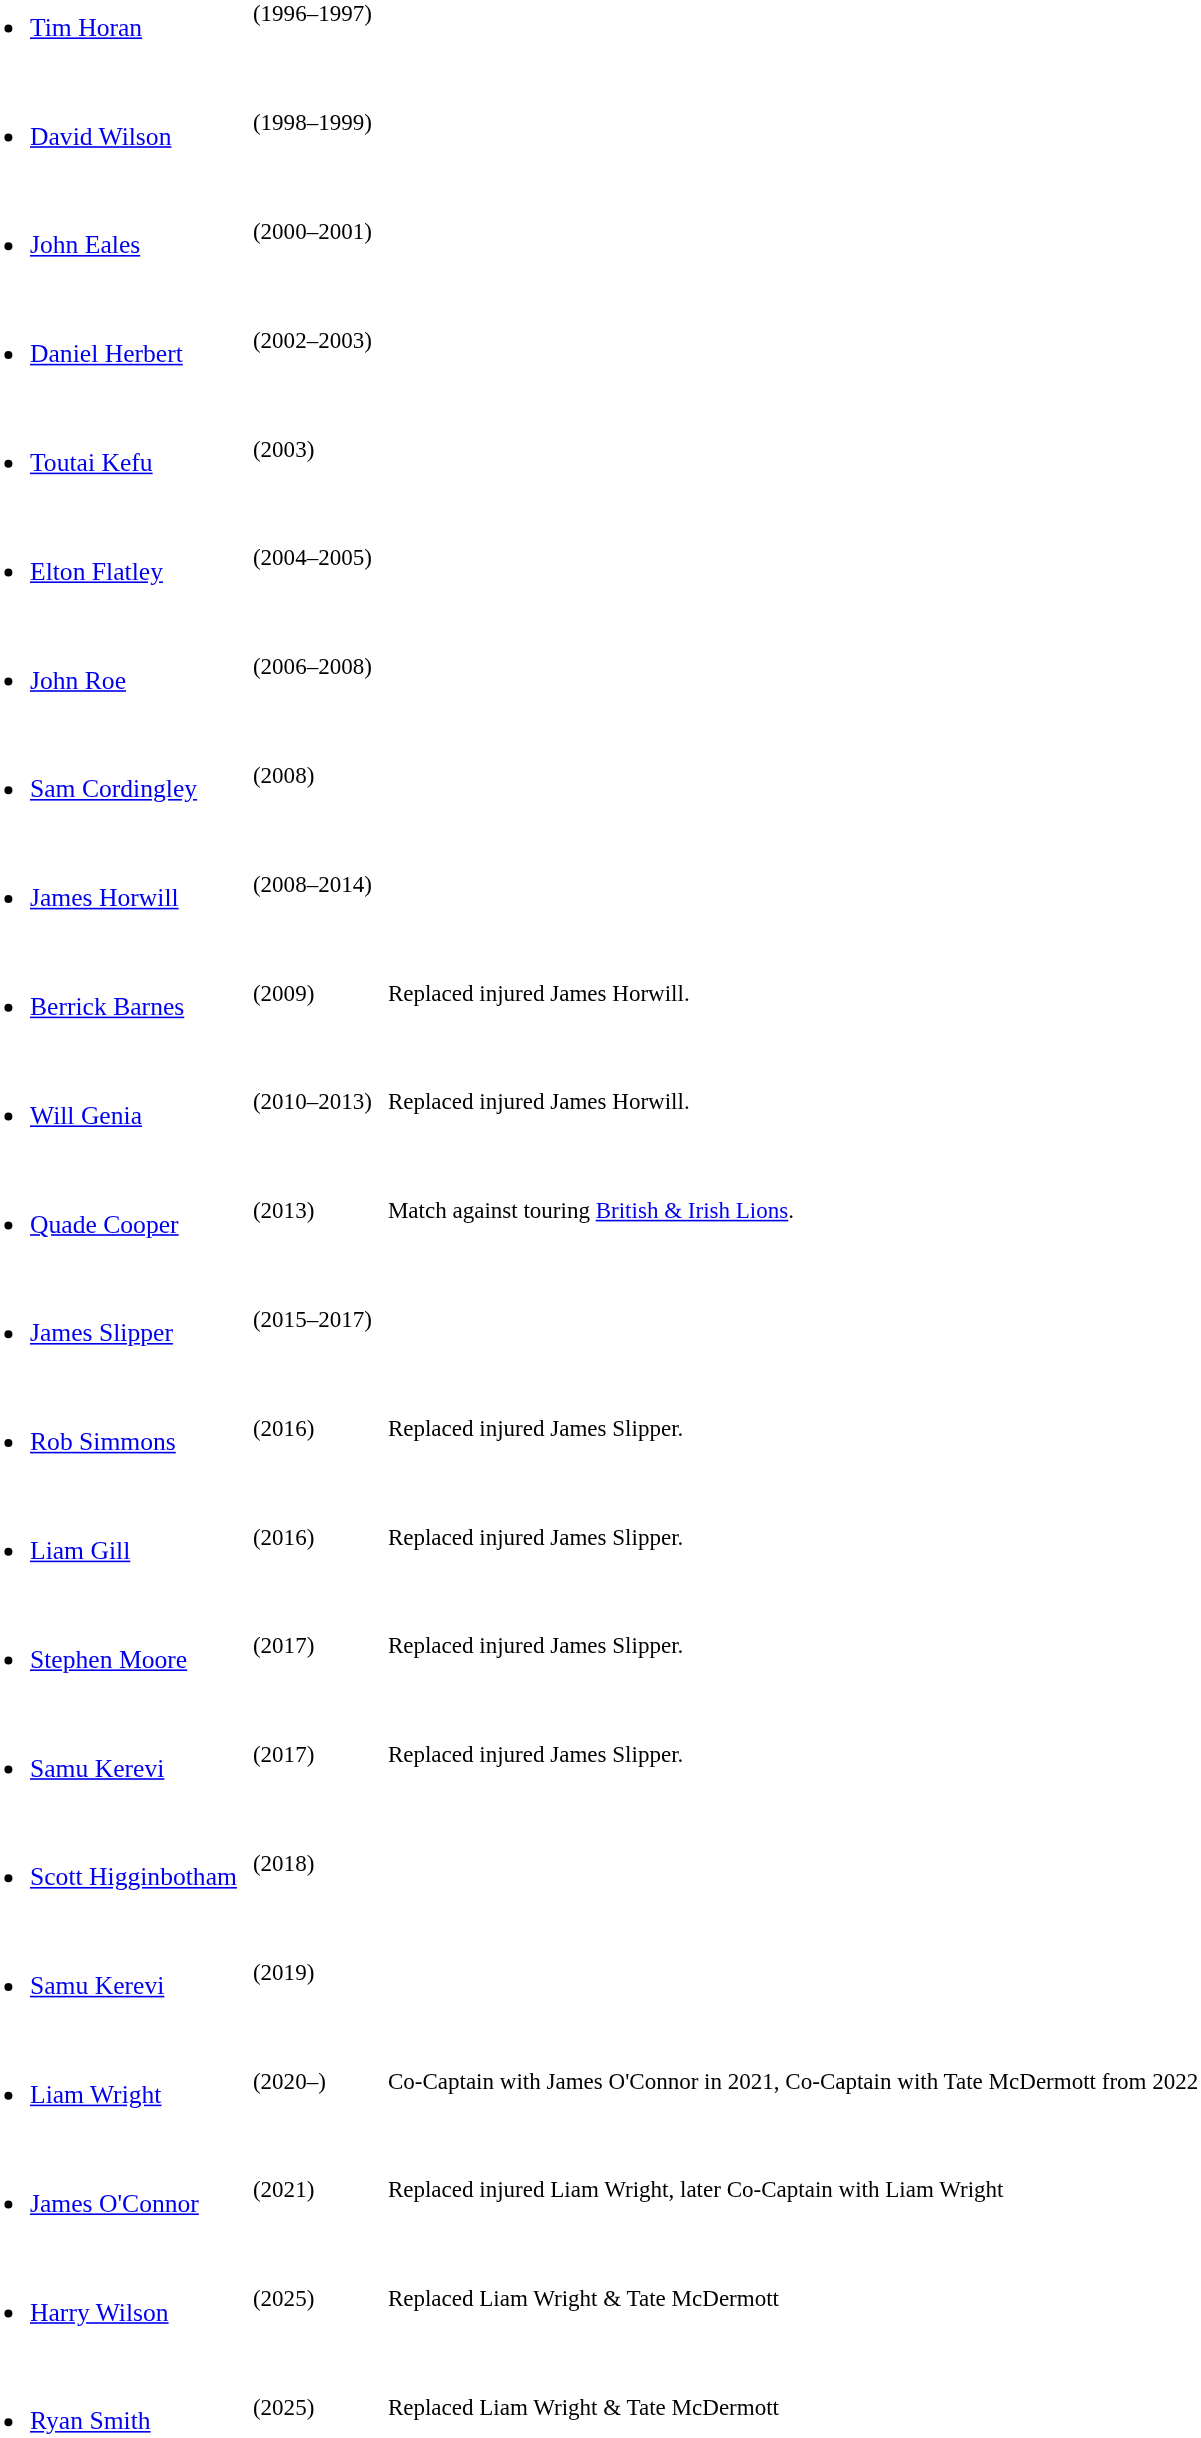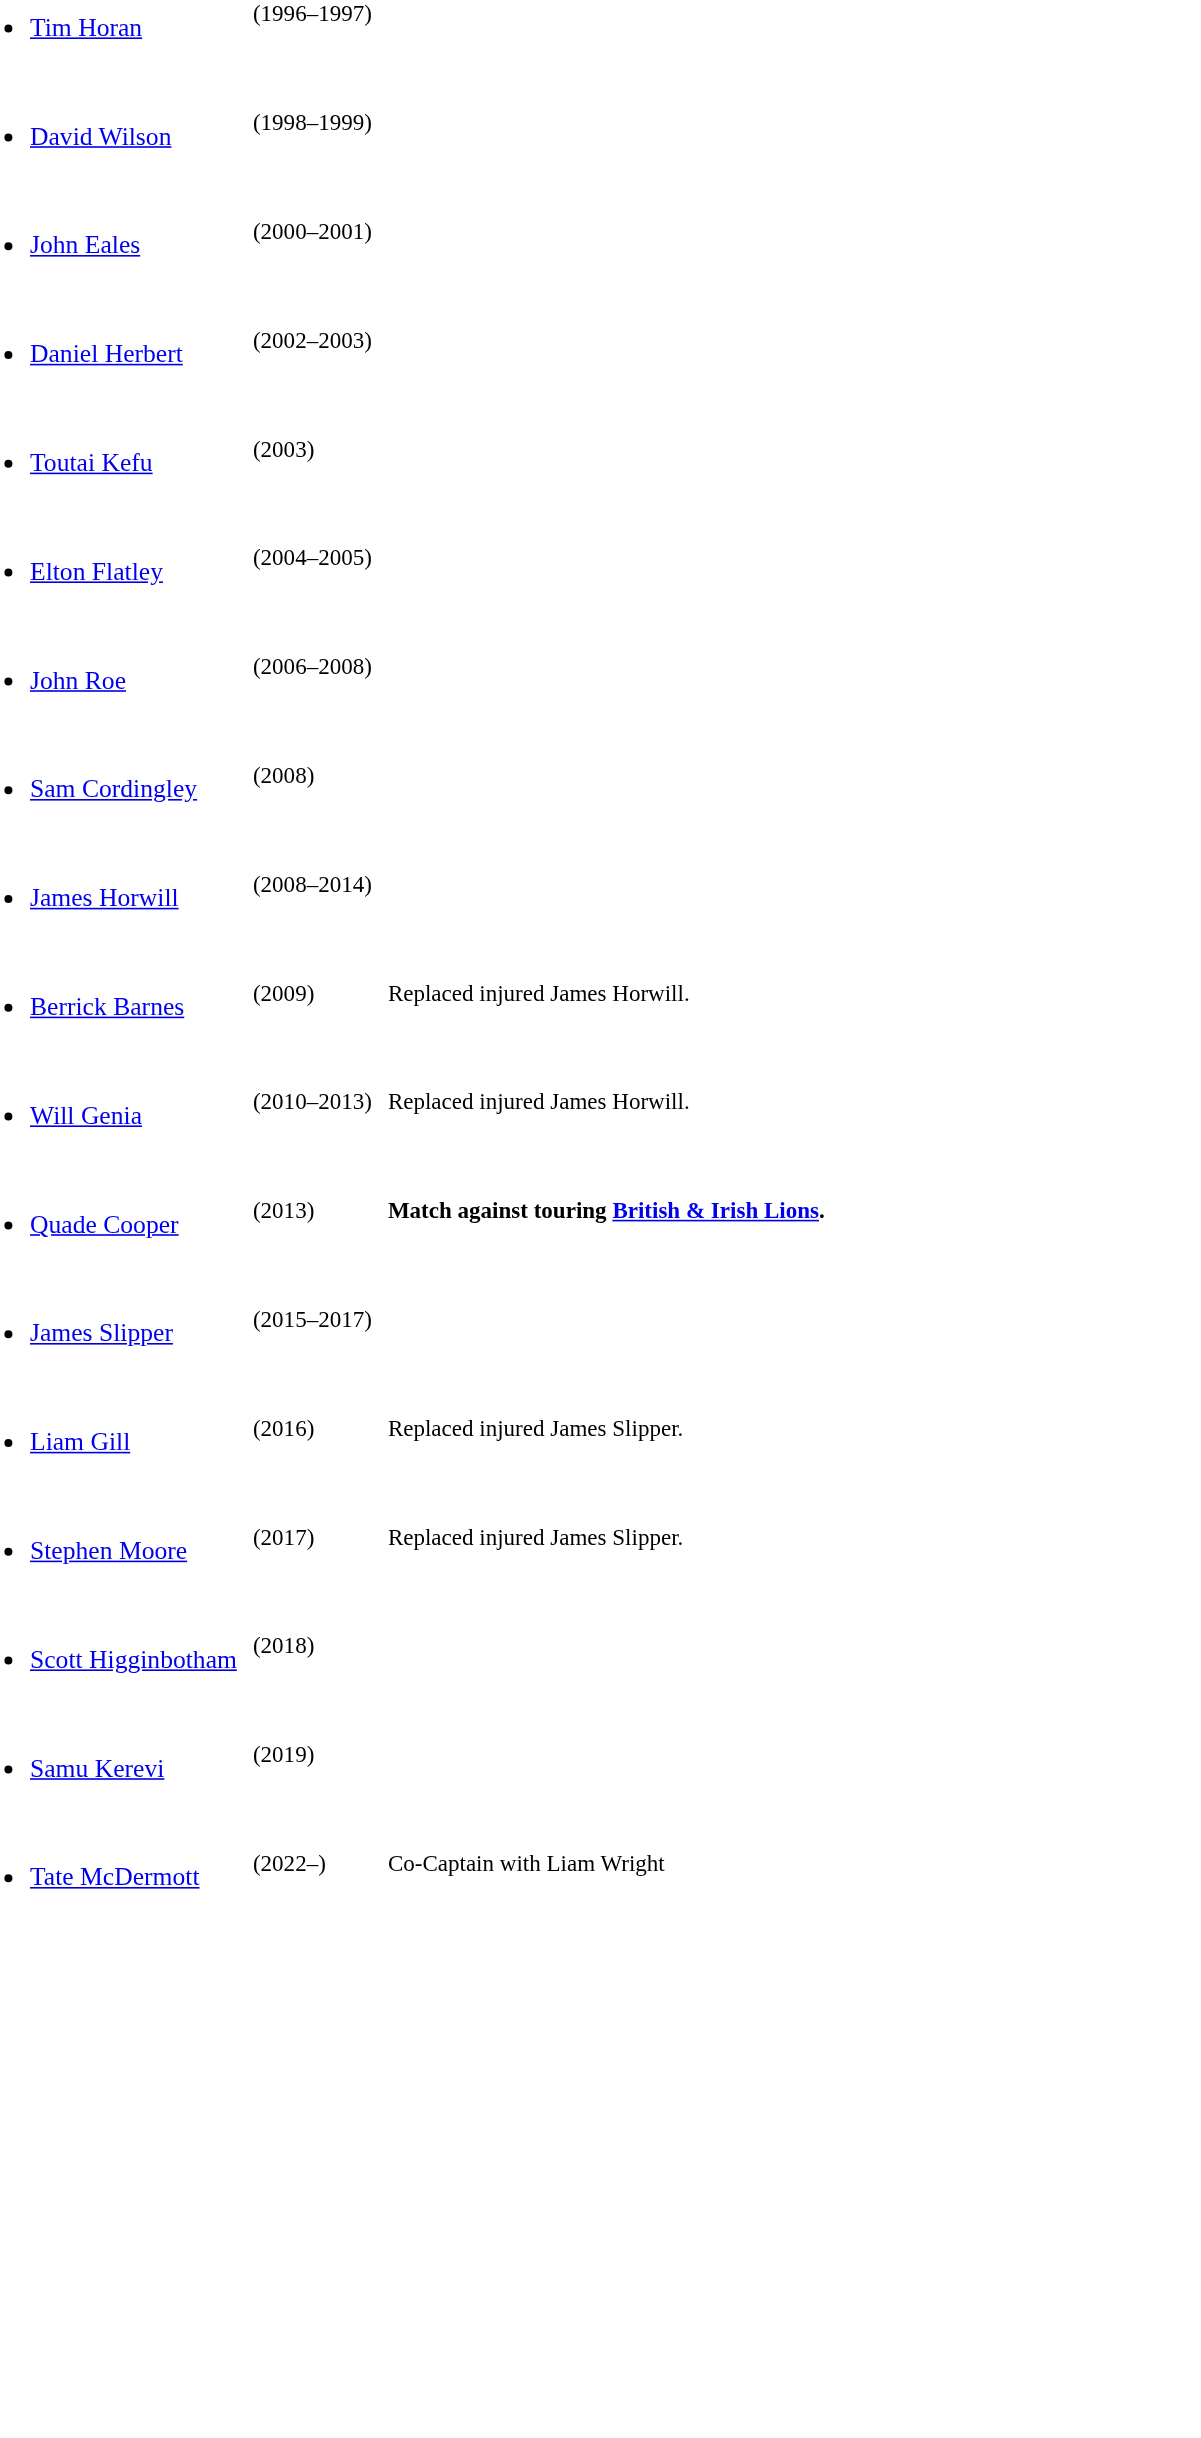 <table cellpadding=0 cellspacing=0>
 <tr>
 <td><br><ul><li><a href='#'>Tim Horan</a></li></ul></td>
 <td style="width:10px;"> </td>
 <td style=font-size:90%>(1996–1997)</td>
 </tr>
 <tr>
 <td><br><ul><li><a href='#'>David Wilson</a></li></ul></td>
 <td style="width:10px;"> </td>
 <td style=font-size:90%>(1998–1999)</td>
 </tr>
 <tr>
 <td><br><ul><li><a href='#'>John Eales</a></li></ul></td>
 <td style="width:10px;"> </td>
 <td style=font-size:90%>(2000–2001)</td>
 </tr>
 <tr>
 <td><br><ul><li><a href='#'>Daniel Herbert</a></li></ul></td>
 <td style="width:10px;"> </td>
 <td style=font-size:90%>(2002–2003)</td>
 </tr>
 <tr>
 <td><br><ul><li><a href='#'>Toutai Kefu</a></li></ul></td>
 <td style="width:10px;"> </td>
 <td style=font-size:90%>(2003)</td>
 </tr>
 <tr>
 <td><br><ul><li><a href='#'>Elton Flatley</a></li></ul></td>
 <td style="width:10px;"> </td>
 <td style=font-size:90%>(2004–2005)</td>
 </tr>
 <tr>
 <td><br><ul><li><a href='#'>John Roe</a></li></ul></td>
 <td style="width:10px;"> </td>
 <td style=font-size:90%>(2006–2008)</td>
 </tr>
 <tr>
 <td><br><ul><li><a href='#'>Sam Cordingley</a></li></ul></td>
 <td style="width:10px;"> </td>
 <td style=font-size:90%>(2008)</td>
 </tr>
 <tr>
 <td><br><ul><li><a href='#'>James Horwill</a></li></ul></td>
 <td style="width:10px;"> </td>
 <td style=font-size:90%>(2008–2014)</td>
 </tr>
 <tr>
 <td><br><ul><li><a href='#'>Berrick Barnes</a></li></ul></td>
 <td style="width:10px;"> </td>
 <td style=font-size:90%>(2009)</td>
 <td style="width:10px;"> </td>
 <td style=font-size:90%>Replaced injured James Horwill.</td>
 </tr>
 <tr>
 <td><br><ul><li><a href='#'>Will Genia</a></li></ul></td>
 <td style="width:10px;"> </td>
 <td style=font-size:90%>(2010–2013)</td>
 <td style="width:10px;"> </td>
 <td style=font-size:90%>Replaced injured James Horwill.</td>
 </tr>
 <tr>
 <td><br><ul><li><a href='#'>Quade Cooper</a></li></ul></td>
 <td style="width:10px;"> </td>
 <td style=font-size:90%>(2013)</td>
 <td style="width:10px;"> </td>
-<td style=font-size:90%>Match against touring <a href='#'>British & Irish Lions</a>.</td>
+<td style=font-size:90%><strong>Match against touring <a href='#'>British & Irish Lions</a>.</strong></td>
 </tr>
 <tr>
 <td><br><ul><li><a href='#'>James Slipper</a></li></ul></td>
 <td style="width:10px;"> </td>
 <td style=font-size:90%>(2015–2017)</td>
-</tr>
-<tr>
-<td><br><ul><li><a href='#'>Rob Simmons</a></li></ul></td>
-<td style="width:10px;"> </td>
-<td style=font-size:90%>(2016)</td>
-<td style="width:10px;"> </td>
-<td style=font-size:90%>Replaced injured James Slipper.</td>
 </tr>
 <tr>
 <td><br><ul><li><a href='#'>Liam Gill</a></li></ul></td>
 <td style="width:10px;"> </td>
 <td style=font-size:90%>(2016)</td>
 <td style="width:10px;"> </td>
 <td style=font-size:90%>Replaced injured James Slipper.</td>
 </tr>
 <tr>
 <td><br><ul><li><a href='#'>Stephen Moore</a></li></ul></td>
 <td style="width:10px;"> </td>
 <td style=font-size:90%>(2017)</td>
 <td style="width:10px;"> </td>
 <td style=font-size:90%>Replaced injured James Slipper.</td>
 </tr>
 <tr>
-<td><br><ul><li><a href='#'>Samu Kerevi</a></li></ul></td>
-<td style="width:10px;"> </td>
-<td style=font-size:90%>(2017)</td>
-<td style="width:10px;"> </td>
-<td style=font-size:90%>Replaced injured James Slipper.</td>
-</tr>
-<tr>
 <td><br><ul><li><a href='#'>Scott Higginbotham</a></li></ul></td>
 <td style="width:10px;"> </td>
 <td style=font-size:90%>(2018)</td>
 </tr>
 <tr>
 <td><br><ul><li><a href='#'>Samu Kerevi</a></li></ul></td>
 <td style="width:10px;"> </td>
 <td style=font-size:90%>(2019)</td>
 </tr>
 <tr>
-<td><br><ul><li><a href='#'>Liam Wright</a></li></ul></td>
+<td><br><ul><li><a href='#'>Tate McDermott</a></li></ul></td>
 <td style="width:10px;"> </td>
-<td style=font-size:90%>(2020–)</td>
+<td style=font-size:90%>(2022–)</td>
 <td style="width:10px;"> </td>
-<td style=font-size:90%>Co-Captain with James O'Connor in 2021, Co-Captain with Tate McDermott from 2022</td>
-</tr>
-<tr>
-<td><br><ul><li><a href='#'>James O'Connor</a></li></ul></td>
-<td style="width:10px;"> </td>
-<td style=font-size:90%>(2021)</td>
-<td style="width:10px;"> </td>
-<td style=font-size:90%>Replaced injured Liam Wright, later Co-Captain with Liam Wright</td>
-</tr>
-<tr>
-<td><br><ul><li><a href='#'>Harry Wilson</a></li></ul></td>
-<td style="width:10px;"> </td>
-<td style=font-size:90%>(2025)</td>
-<td style="width:10px;"> </td>
-<td style=font-size:90%>Replaced Liam Wright & Tate McDermott</td>
-</tr>
-<tr>
-<td><br><ul><li><a href='#'>Ryan Smith</a></li></ul></td>
-<td style="width:10px;"> </td>
-<td style=font-size:90%>(2025)</td>
-<td style="width:10px;"> </td>
-<td style=font-size:90%>Replaced Liam Wright & Tate McDermott</td>
+<td style=font-size:90%>Co-Captain with Liam Wright</td>
 </tr>
 </table>
